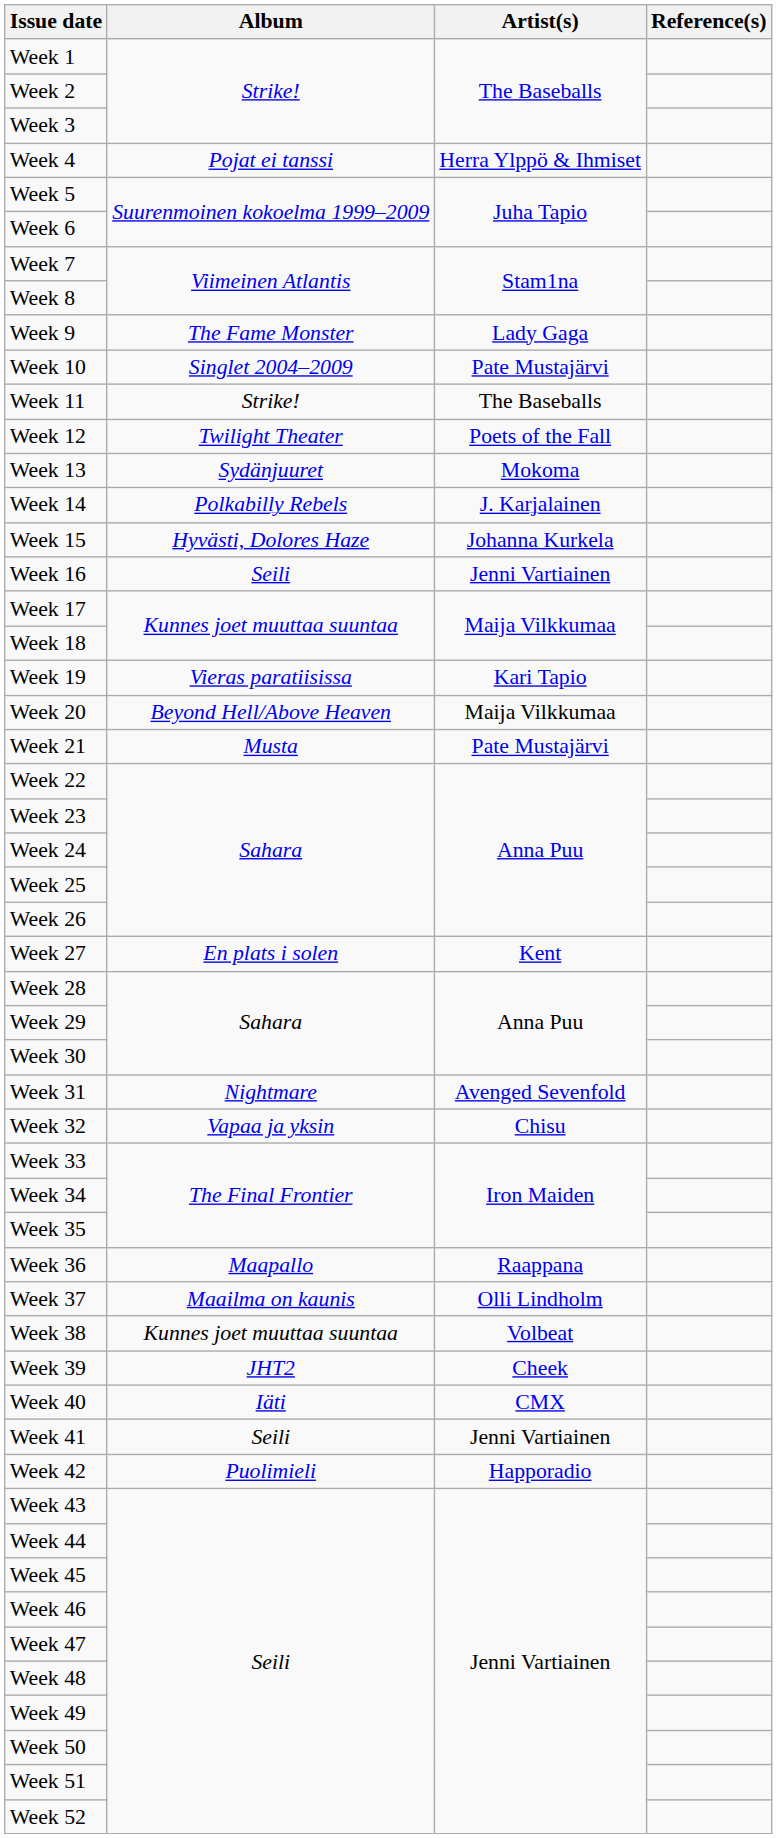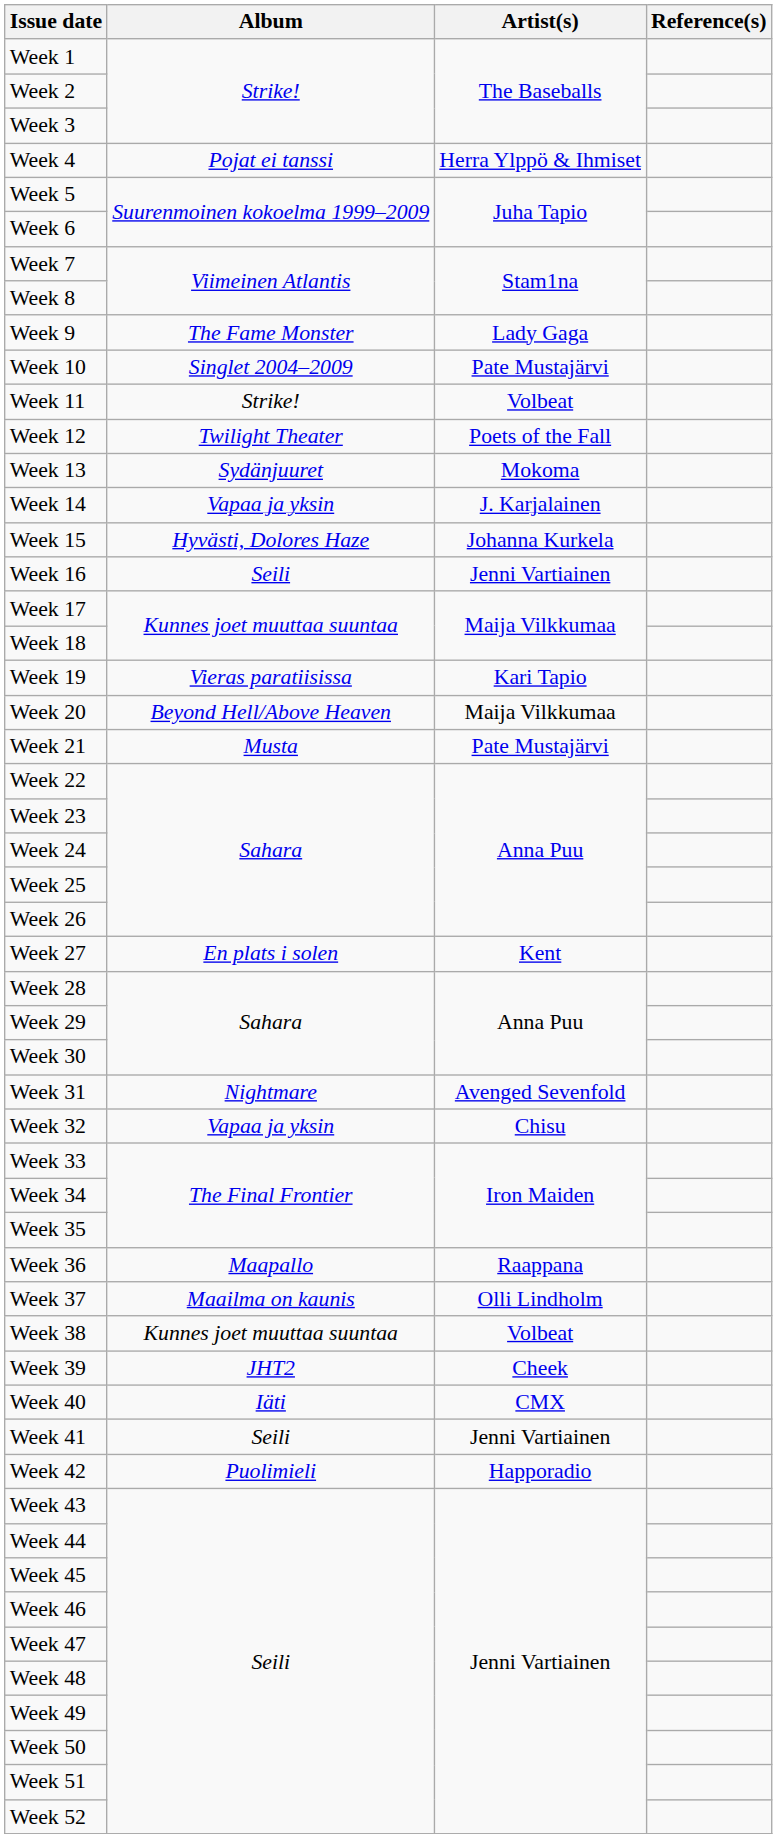 <table class="wikitable">
 <tr>
 <th style="text-align: center;">Issue date</th>
 <th style="text-align: center;">Album</th>
 <th style="text-align: center;">Artist(s)</th>
 <th style="text-align: center;">Reference(s)</th>
 </tr>
 <tr>
 <td>Week 1</td>
 <td style="text-align: center;" rowspan="3"><em><a href='#'>Strike!</a></em></td>
 <td style="text-align: center;" rowspan="3"><a href='#'>The Baseballs</a></td>
 <td style="text-align: center;"></td>
 </tr>
 <tr>
 <td>Week 2</td>
 <td style="text-align: center;"></td>
 </tr>
 <tr>
 <td>Week 3</td>
 <td style="text-align: center;"></td>
 </tr>
 <tr>
 <td>Week 4</td>
 <td style="text-align: center;" rowspan="1"><em><a href='#'>Pojat ei tanssi</a></em></td>
 <td style="text-align: center;" rowspan="1"><a href='#'>Herra Ylppö & Ihmiset</a></td>
 <td style="text-align: center;"></td>
 </tr>
 <tr>
 <td>Week 5</td>
 <td style="text-align: center;" rowspan="2"><em><a href='#'>Suurenmoinen kokoelma 1999&ndash;2009</a></em></td>
 <td style="text-align: center;" rowspan="2"><a href='#'>Juha Tapio</a></td>
 <td style="text-align: center;"></td>
 </tr>
 <tr>
 <td>Week 6</td>
 <td style="text-align: center;"></td>
 </tr>
 <tr>
 <td>Week 7</td>
 <td style="text-align: center;" rowspan="2"><em><a href='#'>Viimeinen Atlantis</a></em></td>
 <td style="text-align: center;" rowspan="2"><a href='#'>Stam1na</a></td>
 <td style="text-align: center;"></td>
 </tr>
 <tr>
 <td>Week 8</td>
 <td style="text-align: center;"></td>
 </tr>
 <tr>
 <td>Week 9</td>
 <td style="text-align: center;" rowspan="1"><em><a href='#'>The Fame Monster</a></em></td>
 <td style="text-align: center;" rowspan="1"><a href='#'>Lady Gaga</a></td>
 <td style="text-align: center;"></td>
 </tr>
 <tr>
 <td>Week 10</td>
 <td style="text-align: center;" rowspan="1"><em><a href='#'>Singlet 2004&ndash;2009</a></em></td>
 <td style="text-align: center;" rowspan="1"><a href='#'>Pate Mustajärvi</a></td>
 <td style="text-align: center;"></td>
 </tr>
 <tr>
 <td>Week 11</td>
 <td style="text-align: center;" rowspan="1"><em>Strike!</em></td>
-<td style="text-align: center;" rowspan="1">The Baseballs</td>
+<td style="text-align: center;" rowspan="1"><a href='#'>Volbeat</a></td>
 <td style="text-align: center;"></td>
 </tr>
 <tr>
 <td>Week 12</td>
 <td style="text-align: center;" rowspan="1"><em><a href='#'>Twilight Theater</a></em></td>
 <td style="text-align: center;" rowspan="1"><a href='#'>Poets of the Fall</a></td>
 <td style="text-align: center;"></td>
 </tr>
 <tr>
 <td>Week 13</td>
 <td style="text-align: center;" rowspan="1"><em><a href='#'>Sydänjuuret</a></em></td>
 <td style="text-align: center;" rowspan="1"><a href='#'>Mokoma</a></td>
 <td style="text-align: center;"></td>
 </tr>
 <tr>
 <td>Week 14</td>
-<td style="text-align: center;" rowspan="1"><em><a href='#'>Polkabilly Rebels</a></em></td>
+<td style="text-align: center;" rowspan="1"><em><a href='#'>Vapaa ja yksin</a></em></td>
 <td style="text-align: center;" rowspan="1"><a href='#'>J. Karjalainen</a></td>
 <td style="text-align: center;"></td>
 </tr>
 <tr>
 <td>Week 15</td>
 <td style="text-align: center;" rowspan="1"><em><a href='#'>Hyvästi, Dolores Haze</a></em></td>
 <td style="text-align: center;" rowspan="1"><a href='#'>Johanna Kurkela</a></td>
 <td style="text-align: center;"></td>
 </tr>
 <tr>
 <td>Week 16</td>
 <td style="text-align: center;" rowspan="1"><em><a href='#'>Seili</a></em></td>
 <td style="text-align: center;" rowspan="1"><a href='#'>Jenni Vartiainen</a></td>
 <td style="text-align: center;"></td>
 </tr>
 <tr>
 <td>Week 17</td>
 <td style="text-align: center;" rowspan="2"><em><a href='#'>Kunnes joet muuttaa suuntaa</a></em></td>
 <td style="text-align: center;" rowspan="2"><a href='#'>Maija Vilkkumaa</a></td>
 <td style="text-align: center;"></td>
 </tr>
 <tr>
 <td>Week 18</td>
 <td style="text-align: center;"></td>
 </tr>
 <tr>
 <td>Week 19</td>
 <td style="text-align: center;" rowspan="1"><em><a href='#'>Vieras paratiisissa</a></em></td>
 <td style="text-align: center;" rowspan="1"><a href='#'>Kari Tapio</a></td>
 <td style="text-align: center;"></td>
 </tr>
 <tr>
 <td>Week 20</td>
 <td style="text-align: center;" rowspan="1"><em><a href='#'>Beyond Hell/Above Heaven</a></em></td>
 <td style="text-align: center;" rowspan="1">Maija Vilkkumaa</td>
 <td style="text-align: center;"></td>
 </tr>
 <tr>
 <td>Week 21</td>
 <td style="text-align: center;" rowspan="1"><em><a href='#'>Musta</a></em></td>
 <td style="text-align: center;" rowspan="1"><a href='#'>Pate Mustajärvi</a></td>
 <td style="text-align: center;"></td>
 </tr>
 <tr>
 <td>Week 22</td>
 <td style="text-align: center;" rowspan="5"><em><a href='#'>Sahara</a></em></td>
 <td style="text-align: center;" rowspan="5"><a href='#'>Anna Puu</a></td>
 <td style="text-align: center;"></td>
 </tr>
 <tr>
 <td>Week 23</td>
 <td style="text-align: center;"></td>
 </tr>
 <tr>
 <td>Week 24</td>
 <td style="text-align: center;"></td>
 </tr>
 <tr>
 <td>Week 25</td>
 <td style="text-align: center;"></td>
 </tr>
 <tr>
 <td>Week 26</td>
 <td style="text-align: center;"></td>
 </tr>
 <tr>
 <td>Week 27</td>
 <td style="text-align: center;" rowspan="1"><em><a href='#'>En plats i solen</a></em></td>
 <td style="text-align: center;" rowspan="1"><a href='#'>Kent</a></td>
 <td style="text-align: center;"></td>
 </tr>
 <tr>
 <td>Week 28</td>
 <td style="text-align: center;" rowspan="3"><em>Sahara</em></td>
 <td style="text-align: center;" rowspan="3">Anna Puu</td>
 <td style="text-align: center;"></td>
 </tr>
 <tr>
 <td>Week 29</td>
 <td style="text-align: center;"></td>
 </tr>
 <tr>
 <td>Week 30</td>
 <td style="text-align: center;"></td>
 </tr>
 <tr>
 <td>Week 31</td>
 <td style="text-align: center;" rowspan="1"><em><a href='#'>Nightmare</a></em></td>
 <td style="text-align: center;" rowspan="1"><a href='#'>Avenged Sevenfold</a></td>
 <td style="text-align: center;"></td>
 </tr>
 <tr>
 <td>Week 32</td>
 <td style="text-align: center;" rowspan="1"><em><a href='#'>Vapaa ja yksin</a></em></td>
 <td style="text-align: center;" rowspan="1"><a href='#'>Chisu</a></td>
 <td style="text-align: center;"></td>
 </tr>
 <tr>
 <td>Week 33</td>
 <td style="text-align: center;" rowspan="3"><em><a href='#'>The Final Frontier</a></em></td>
 <td style="text-align: center;" rowspan="3"><a href='#'>Iron Maiden</a></td>
 <td style="text-align: center;"></td>
 </tr>
 <tr>
 <td>Week 34</td>
 <td style="text-align: center;"></td>
 </tr>
 <tr>
 <td>Week 35</td>
 <td style="text-align: center;"></td>
 </tr>
 <tr>
 <td>Week 36</td>
 <td style="text-align: center;" rowspan="1"><em><a href='#'>Maapallo</a></em></td>
 <td style="text-align: center;" rowspan="1"><a href='#'>Raappana</a></td>
 <td style="text-align: center;"></td>
 </tr>
 <tr>
 <td>Week 37</td>
 <td style="text-align: center;" rowspan="1"><em><a href='#'>Maailma on kaunis</a></em></td>
 <td style="text-align: center;" rowspan="1"><a href='#'>Olli Lindholm</a></td>
 <td style="text-align: center;"></td>
 </tr>
 <tr>
 <td>Week 38</td>
 <td style="text-align: center;" rowspan="1"><em>Kunnes joet muuttaa suuntaa</em></td>
 <td style="text-align: center;" rowspan="1"><a href='#'>Volbeat</a></td>
 <td style="text-align: center;"></td>
 </tr>
 <tr>
 <td>Week 39</td>
 <td style="text-align: center;" rowspan="1"><em><a href='#'>JHT2</a></em></td>
 <td style="text-align: center;" rowspan="1"><a href='#'>Cheek</a></td>
 <td style="text-align: center;"></td>
 </tr>
 <tr>
 <td>Week 40</td>
 <td style="text-align: center;" rowspan="1"><em><a href='#'>Iäti</a></em></td>
 <td style="text-align: center;" rowspan="1"><a href='#'>CMX</a></td>
 <td style="text-align: center;"></td>
 </tr>
 <tr>
 <td>Week 41</td>
 <td style="text-align: center;" rowspan="1"><em>Seili</em></td>
 <td style="text-align: center;" rowspan="1">Jenni Vartiainen</td>
 <td style="text-align: center;"></td>
 </tr>
 <tr>
 <td>Week 42</td>
 <td style="text-align: center;" rowspan="1"><em><a href='#'>Puolimieli</a></em></td>
 <td style="text-align: center;" rowspan="1"><a href='#'>Happoradio</a></td>
 <td style="text-align: center;"></td>
 </tr>
 <tr>
 <td>Week 43</td>
 <td style="text-align: center;" rowspan="10"><em>Seili</em></td>
 <td style="text-align: center;" rowspan="10">Jenni Vartiainen</td>
 <td style="text-align: center;"></td>
 </tr>
 <tr>
 <td>Week 44</td>
 <td style="text-align: center;"></td>
 </tr>
 <tr>
 <td>Week 45</td>
 <td style="text-align: center;"></td>
 </tr>
 <tr>
 <td>Week 46</td>
 <td style="text-align: center;"></td>
 </tr>
 <tr>
 <td>Week 47</td>
 <td style="text-align: center;"></td>
 </tr>
 <tr>
 <td>Week 48</td>
 <td style="text-align: center;"></td>
 </tr>
 <tr>
 <td>Week 49</td>
 <td style="text-align: center;"></td>
 </tr>
 <tr>
 <td>Week 50</td>
 <td style="text-align: center;"></td>
 </tr>
 <tr>
 <td>Week 51</td>
 <td style="text-align: center;"></td>
 </tr>
 <tr>
 <td>Week 52</td>
 <td style="text-align: center;"></td>
 </tr>
 <tr>
 </tr>
 </table>
